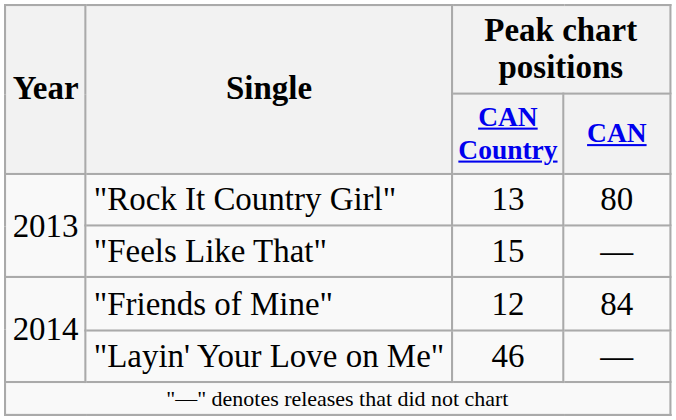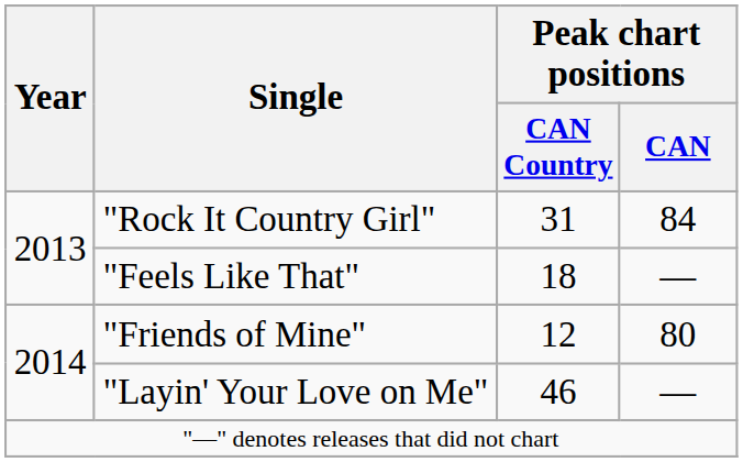 <table class="wikitable" style="text-align:center;">
 <tr>
 <th rowspan="2">Year</th>
 <th rowspan="2">Single</th>
 <th colspan="2">Peak chart<br>positions</th>
 </tr>
 <tr style="font-size:smaller;">
 <th width="45"><a href='#'>CAN Country</a><br></th>
 <th width="45"><a href='#'>CAN</a><br></th>
 </tr>
 <tr>
 <td rowspan="2">2013</td>
 <td align="left">"Rock It Country Girl"</td>
-<td>13</td>
-<td>80</td>
+<td>31</td>
+<td>84</td>
 </tr>
 <tr>
 <td align="left">"Feels Like That"</td>
-<td>15</td>
+<td>18</td>
 <td>—</td>
 </tr>
 <tr>
 <td rowspan="2">2014</td>
 <td align="left">"Friends of Mine"</td>
 <td>12</td>
-<td>84</td>
+<td>80</td>
 </tr>
 <tr>
 <td align="left">"Layin' Your Love on Me"</td>
 <td>46</td>
 <td>—</td>
 </tr>
 <tr>
 <td colspan="4" style="font-size:8pt">"—" denotes releases that did not chart</td>
 </tr>
 <tr>
 </tr>
 </table>
